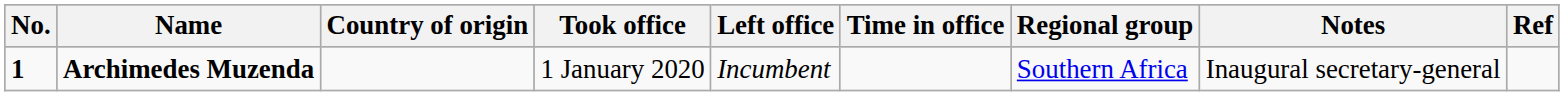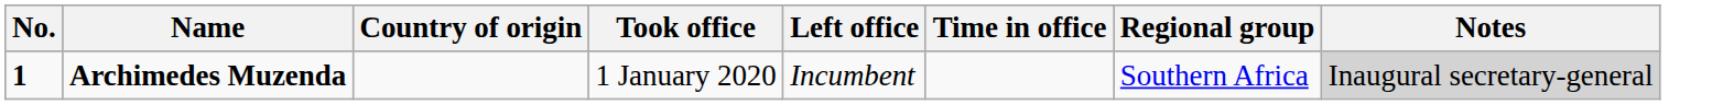 <table class="wikitable">
 <tr>
 <th>No.</th>
 <th>Name</th>
 <th>Country of origin</th>
 <th>Took office</th>
 <th>Left office</th>
 <th>Time in office</th>
 <th>Regional group</th>
 <th>Notes</th>
-<th>Ref</th>
 </tr>
 <tr>
 <td><strong>1</strong></td>
 <td><strong>Archimedes Muzenda</strong></td>
 <td></td>
 <td>1 January 2020</td>
 <td><em>Incumbent</em></td>
 <td></td>
 <td><a href='#'>Southern Africa</a></td>
-<td>Inaugural secretary-general</td>
-<td></td>
+<td style="background: lightgrey;">Inaugural secretary-general</td>
 </tr>
 </table>
